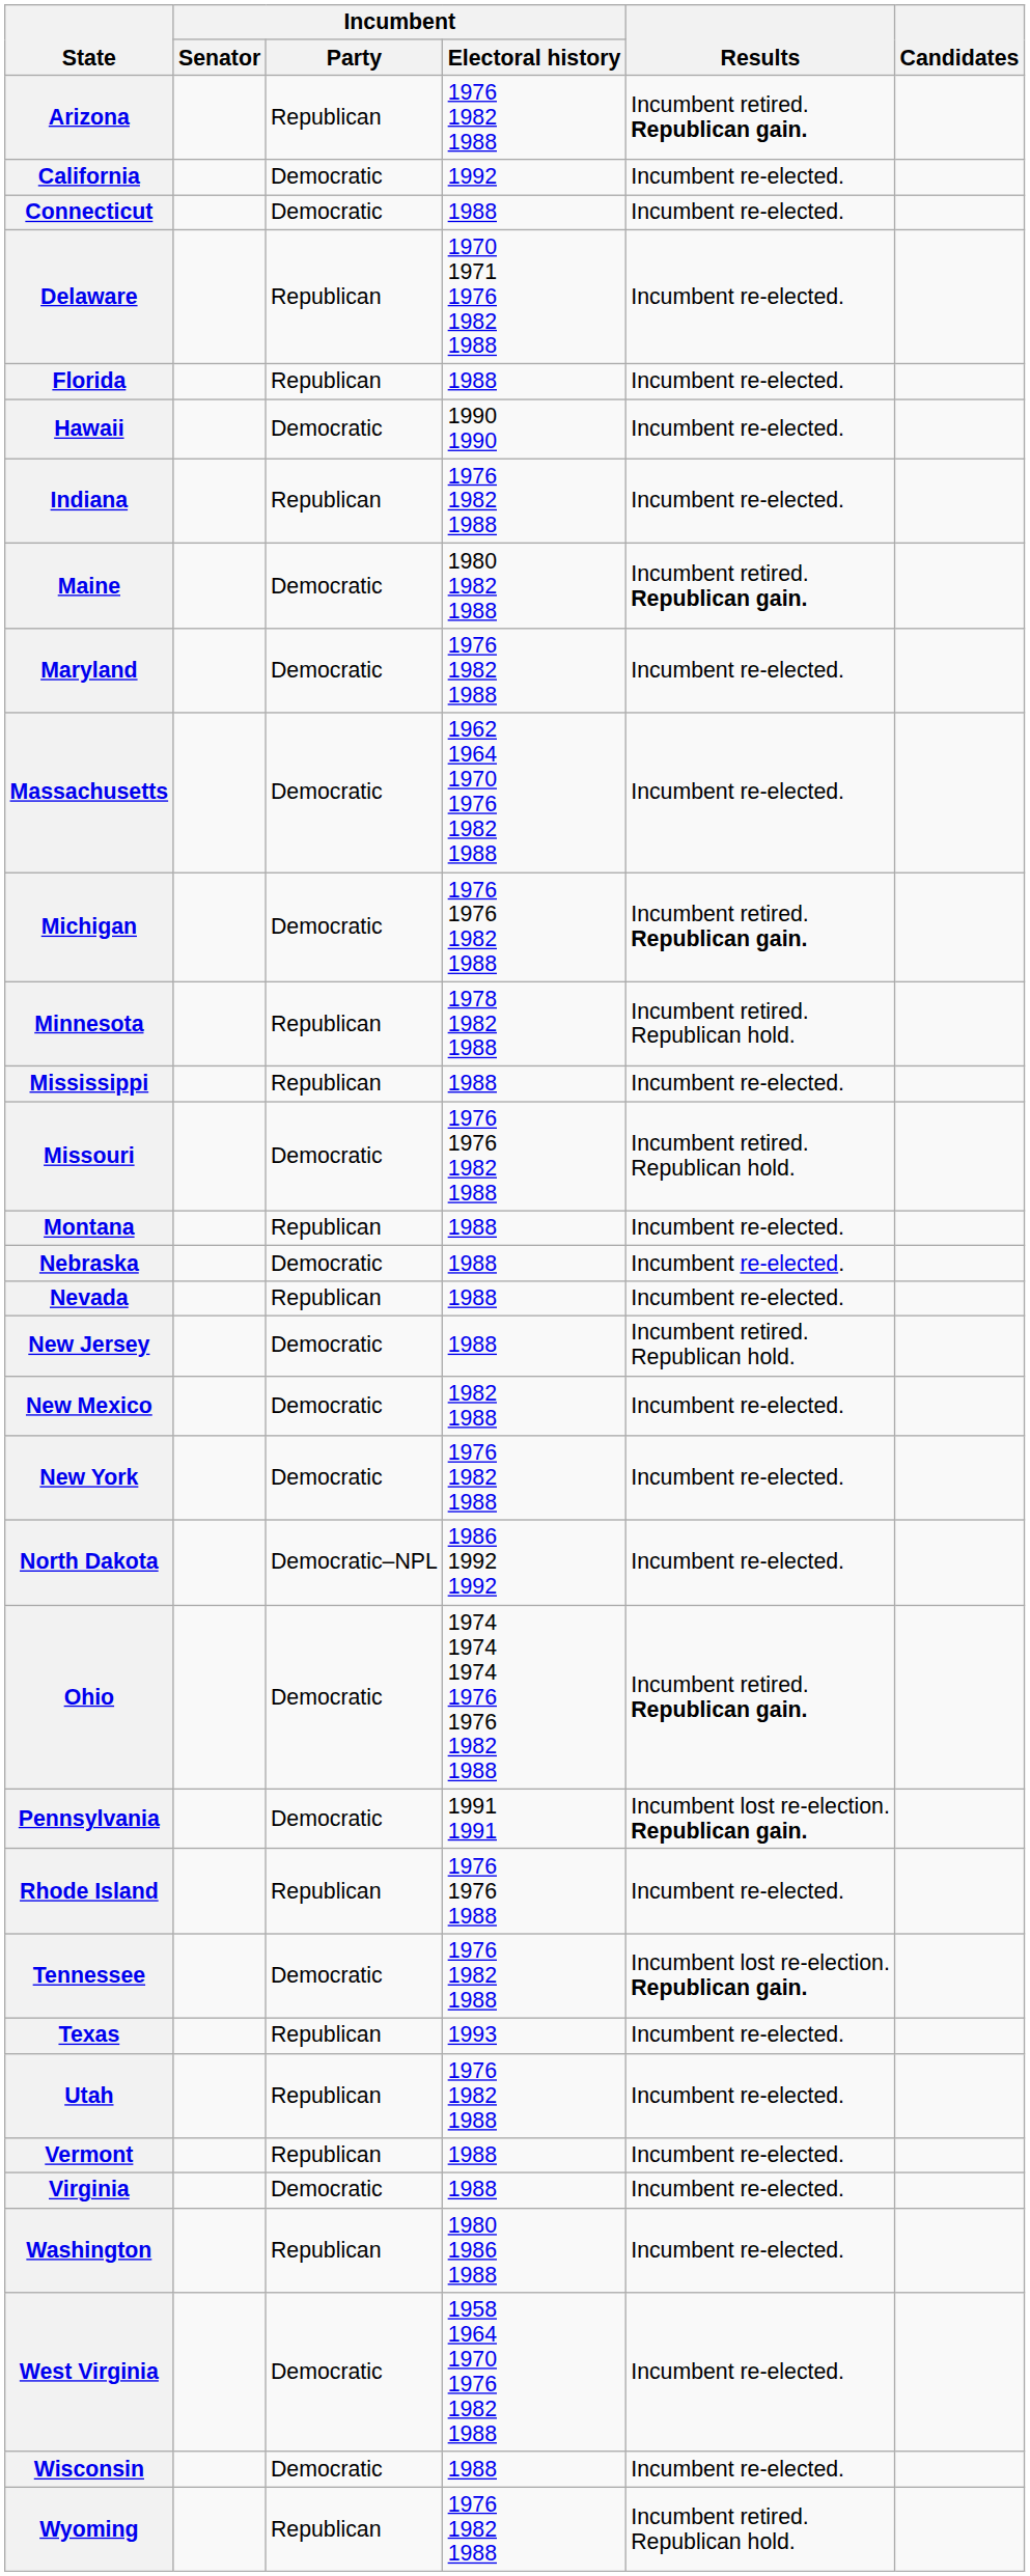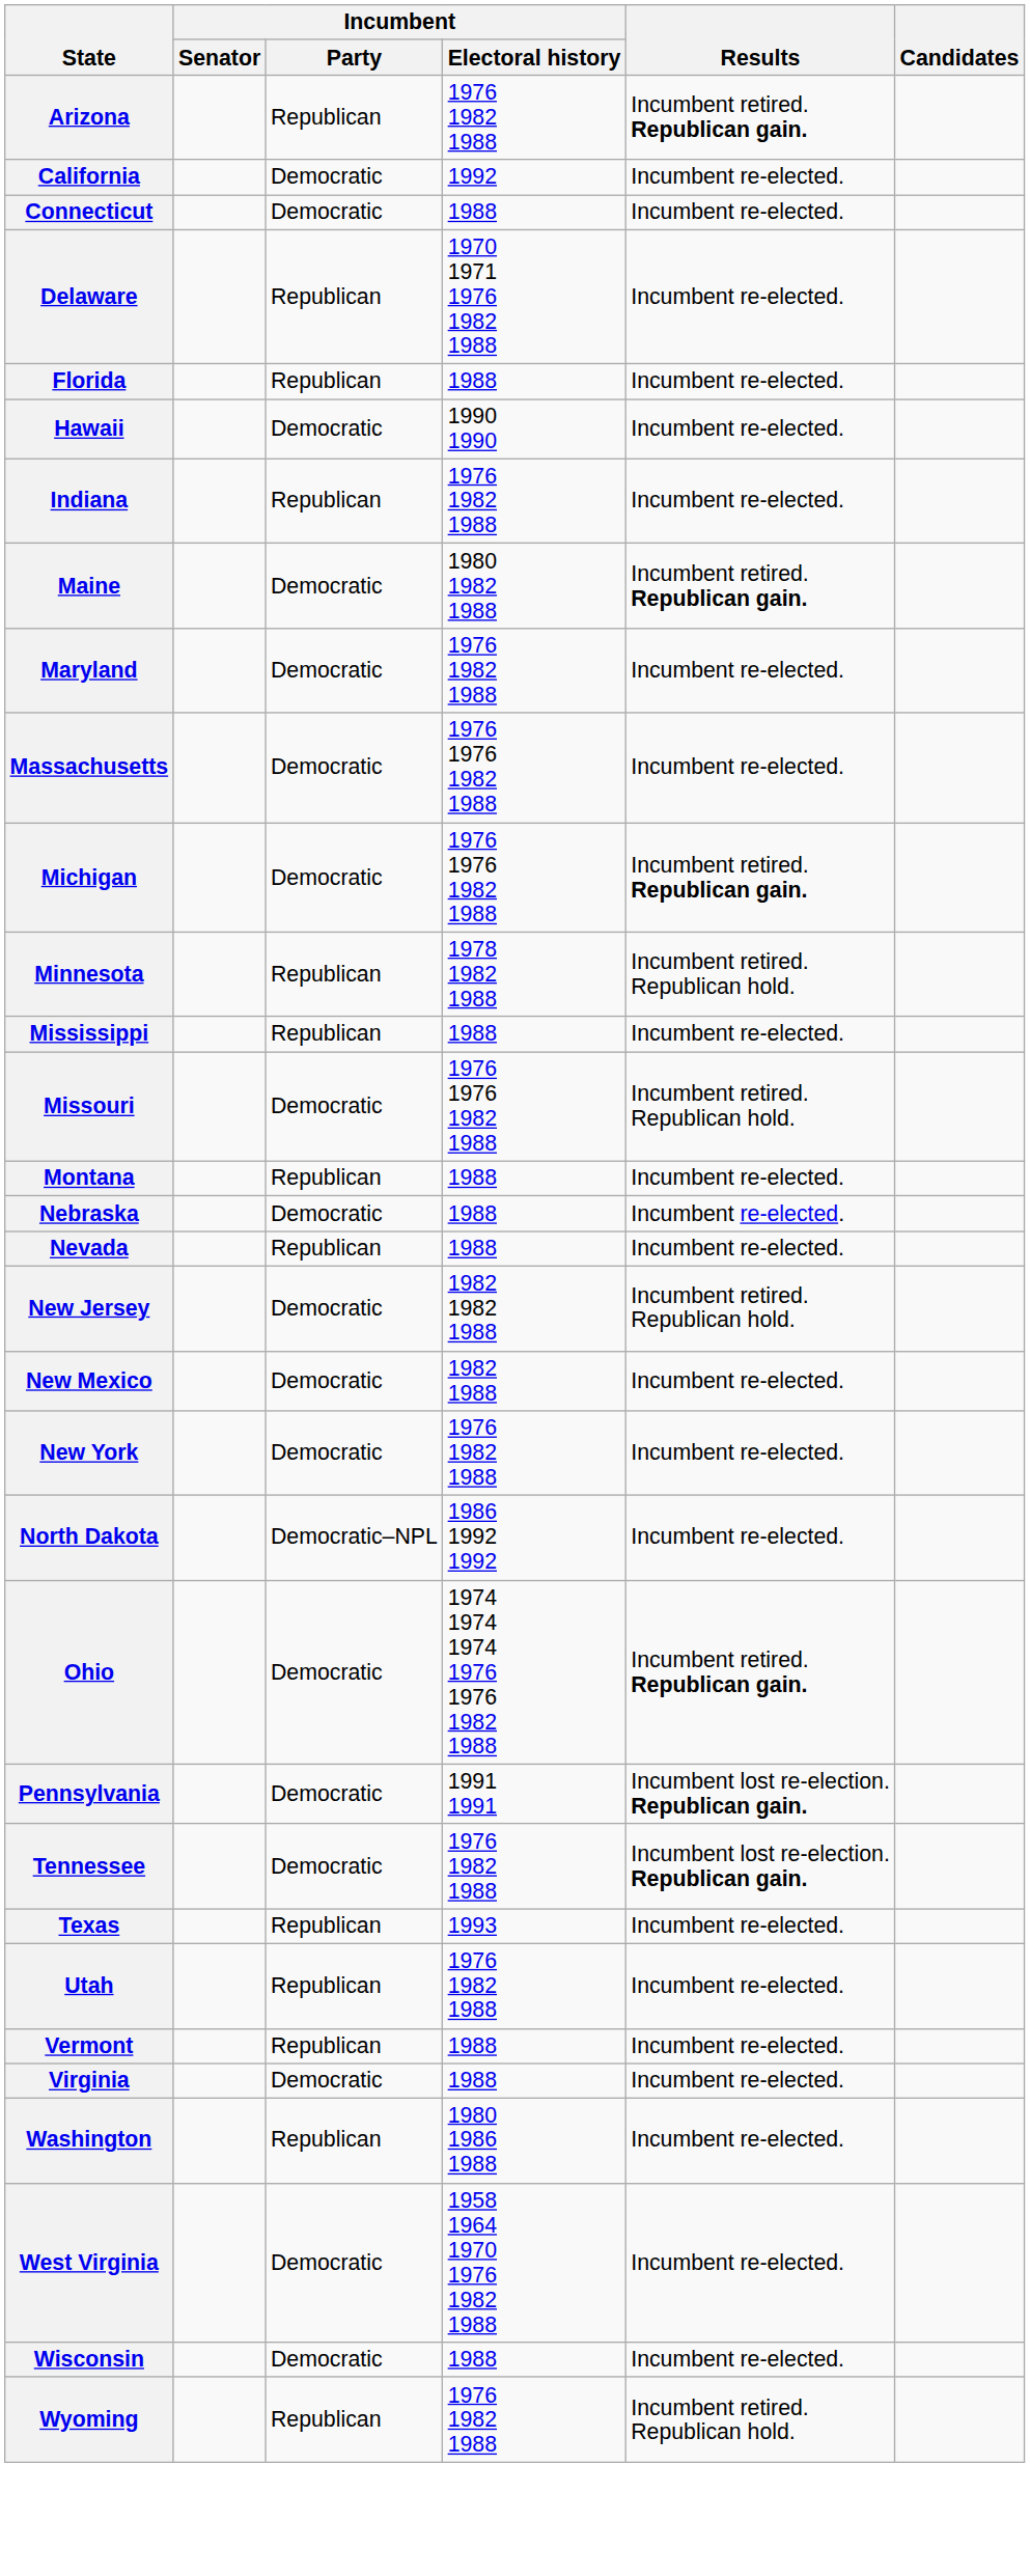 <table class="wikitable sortable">
 <tr valign=bottom>
 <th rowspan=2>State</th>
 <th colspan=3>Incumbent</th>
 <th rowspan=2>Results</th>
 <th rowspan=2>Candidates</th>
 </tr>
 <tr>
 <th>Senator</th>
 <th>Party</th>
 <th>Electoral history</th>
 </tr>
 <tr>
 <th><a href='#'>Arizona</a></th>
 <td></td>
 <td>Republican</td>
 <td data-sort-value=1976><a href='#'>1976</a><br><a href='#'>1982</a><br><a href='#'>1988</a></td>
 <td>Incumbent retired.<br><strong>Republican gain.</strong></td>
 <td nowrap></td>
 </tr>
 <tr>
 <th><a href='#'>California</a></th>
 <td></td>
 <td>Democratic</td>
 <td data-sort-value=1992><a href='#'>1992 </a></td>
 <td>Incumbent re-elected.</td>
 <td nowrap></td>
 </tr>
 <tr>
 <th><a href='#'>Connecticut</a></th>
 <td></td>
 <td>Democratic</td>
 <td data-sort-value=1988><a href='#'>1988</a></td>
 <td>Incumbent re-elected.</td>
 <td nowrap></td>
 </tr>
 <tr>
 <th><a href='#'>Delaware</a></th>
 <td></td>
 <td>Republican</td>
 <td data-sort-value=1970><a href='#'>1970</a><br>1971 <br><a href='#'>1976</a><br><a href='#'>1982</a><br><a href='#'>1988</a></td>
 <td>Incumbent re-elected.</td>
 <td nowrap></td>
 </tr>
 <tr>
 <th><a href='#'>Florida</a></th>
 <td></td>
 <td>Republican</td>
 <td data-sort-value=1988><a href='#'>1988</a></td>
 <td>Incumbent re-elected.</td>
 <td nowrap></td>
 </tr>
 <tr>
 <th><a href='#'>Hawaii</a></th>
 <td></td>
 <td>Democratic</td>
 <td data-sort-value=1990>1990 <br><a href='#'>1990 </a></td>
 <td>Incumbent re-elected.</td>
 <td nowrap></td>
 </tr>
 <tr>
 <th><a href='#'>Indiana</a></th>
 <td></td>
 <td>Republican</td>
 <td data-sort-value=1976><a href='#'>1976</a><br><a href='#'>1982</a><br><a href='#'>1988</a></td>
 <td>Incumbent re-elected.</td>
 <td nowrap></td>
 </tr>
 <tr>
 <th><a href='#'>Maine</a></th>
 <td></td>
 <td>Democratic</td>
 <td data-sort-value=1980>1980 <br><a href='#'>1982</a><br><a href='#'>1988</a></td>
 <td>Incumbent retired.<br><strong>Republican gain.</strong></td>
 <td nowrap></td>
 </tr>
 <tr>
 <th><a href='#'>Maryland</a></th>
 <td></td>
 <td>Democratic</td>
 <td data-sort-value=1976><a href='#'>1976</a><br><a href='#'>1982</a><br><a href='#'>1988</a></td>
 <td>Incumbent re-elected.</td>
 <td nowrap></td>
 </tr>
 <tr>
 <th><a href='#'>Massachusetts</a></th>
 <td></td>
 <td>Democratic</td>
-<td data-sort-value=1962><a href='#'>1962 </a><br><a href='#'>1964</a><br><a href='#'>1970</a><br><a href='#'>1976</a><br><a href='#'>1982</a><br><a href='#'>1988</a></td>
+<td data-sort-value=1976><a href='#'>1976</a><br>1976 <br><a href='#'>1982</a><br><a href='#'>1988</a></td>
 <td>Incumbent re-elected.</td>
 <td nowrap></td>
 </tr>
 <tr>
 <th><a href='#'>Michigan</a></th>
 <td></td>
 <td>Democratic</td>
 <td data-sort-value=1976><a href='#'>1976</a><br>1976 <br><a href='#'>1982</a><br><a href='#'>1988</a></td>
 <td>Incumbent retired.<br><strong>Republican gain.</strong></td>
 <td nowrap></td>
 </tr>
 <tr>
 <th><a href='#'>Minnesota</a></th>
 <td></td>
 <td>Republican</td>
 <td data-sort-value=1978><a href='#'>1978 </a><br><a href='#'>1982</a><br><a href='#'>1988</a></td>
 <td>Incumbent retired.<br>Republican hold.</td>
 <td nowrap></td>
 </tr>
 <tr>
 <th><a href='#'>Mississippi</a></th>
 <td></td>
 <td>Republican</td>
 <td data-sort-value=1988><a href='#'>1988</a></td>
 <td>Incumbent re-elected.</td>
 <td nowrap></td>
 </tr>
 <tr>
 <th><a href='#'>Missouri</a></th>
 <td></td>
 <td>Democratic</td>
 <td data-sort-value=1976><a href='#'>1976</a><br>1976 <br><a href='#'>1982</a><br><a href='#'>1988</a></td>
 <td>Incumbent retired.<br>Republican hold.</td>
 <td nowrap></td>
 </tr>
 <tr>
 <th><a href='#'>Montana</a></th>
 <td></td>
 <td>Republican</td>
 <td data-sort-value=1988><a href='#'>1988</a></td>
 <td>Incumbent re-elected.</td>
 <td nowrap></td>
 </tr>
 <tr>
 <th><a href='#'>Nebraska</a></th>
 <td></td>
 <td>Democratic</td>
 <td data-sort-value=1988><a href='#'>1988</a></td>
 <td>Incumbent <a href='#'>re-elected</a>.</td>
 <td nowrap></td>
 </tr>
 <tr>
 <th><a href='#'>Nevada</a></th>
 <td></td>
 <td>Republican</td>
 <td data-sort-value=1988><a href='#'>1988</a></td>
 <td>Incumbent re-elected.</td>
 <td nowrap></td>
 </tr>
 <tr>
 <th><a href='#'>New Jersey</a></th>
 <td></td>
 <td>Democratic</td>
-<td data-sort-value=1988><a href='#'>1988</a></td>
+<td data-sort-value=1982><a href='#'>1982</a><br>1982 <br><a href='#'>1988</a></td>
 <td>Incumbent retired.<br>Republican hold.</td>
 <td nowrap></td>
 </tr>
 <tr>
 <th><a href='#'>New Mexico</a></th>
 <td></td>
 <td>Democratic</td>
 <td data-sort-value=1982><a href='#'>1982</a><br><a href='#'>1988</a></td>
 <td>Incumbent re-elected.</td>
 <td nowrap></td>
 </tr>
 <tr>
 <th><a href='#'>New York</a></th>
 <td></td>
 <td>Democratic</td>
 <td data-sort-value=1976><a href='#'>1976</a><br><a href='#'>1982</a><br><a href='#'>1988</a></td>
 <td>Incumbent re-elected.</td>
 <td nowrap></td>
 </tr>
 <tr>
 <th><a href='#'>North Dakota</a></th>
 <td></td>
 <td>Democratic–NPL</td>
 <td data-sort-value=1992><a href='#'>1986</a><br>1992 <br><a href='#'>1992 </a></td>
 <td>Incumbent re-elected.</td>
 <td nowrap></td>
 </tr>
 <tr>
 <th><a href='#'>Ohio</a></th>
 <td></td>
 <td>Democratic</td>
 <td data-sort-value=1974>1974 <br>1974 <br>1974 <br><a href='#'>1976</a><br>1976 <br><a href='#'>1982</a><br><a href='#'>1988</a></td>
 <td>Incumbent retired.<br><strong>Republican gain.</strong></td>
 <td nowrap></td>
 </tr>
 <tr>
 <th><a href='#'>Pennsylvania</a></th>
 <td></td>
 <td>Democratic</td>
 <td data-sort-value=1991>1991 <br><a href='#'>1991 </a></td>
 <td>Incumbent lost re-election.<br><strong>Republican gain.</strong></td>
-<td nowrap></td>
-</tr>
-<tr>
-<th><a href='#'>Rhode Island</a></th>
-<td></td>
-<td>Republican</td>
-<td data-sort-value=1976><a href='#'>1976</a><br>1976 <br><a href='#'>1988</a></td>
-<td>Incumbent re-elected.</td>
 <td nowrap></td>
 </tr>
 <tr>
 <th><a href='#'>Tennessee</a></th>
 <td></td>
 <td>Democratic</td>
 <td data-sort-value=1976><a href='#'>1976</a><br><a href='#'>1982</a><br><a href='#'>1988</a></td>
 <td>Incumbent lost re-election.<br><strong>Republican gain.</strong></td>
 <td nowrap></td>
 </tr>
 <tr>
 <th><a href='#'>Texas</a></th>
 <td></td>
 <td>Republican</td>
 <td data-sort-value=1993><a href='#'>1993 </a></td>
 <td>Incumbent re-elected.</td>
 <td nowrap></td>
 </tr>
 <tr>
 <th><a href='#'>Utah</a></th>
 <td></td>
 <td>Republican</td>
 <td data-sort-value=1976><a href='#'>1976</a><br><a href='#'>1982</a><br><a href='#'>1988</a></td>
 <td>Incumbent re-elected.</td>
 <td nowrap></td>
 </tr>
 <tr>
 <th><a href='#'>Vermont</a></th>
 <td></td>
 <td>Republican</td>
 <td data-sort-value=1988><a href='#'>1988</a></td>
 <td>Incumbent re-elected.</td>
 <td nowrap></td>
 </tr>
 <tr>
 <th><a href='#'>Virginia</a></th>
 <td></td>
 <td>Democratic</td>
 <td data-sort-value=1988><a href='#'>1988</a></td>
 <td>Incumbent re-elected.</td>
 <td nowrap></td>
 </tr>
 <tr>
 <th><a href='#'>Washington</a></th>
 <td></td>
 <td>Republican</td>
 <td data-sort-value=1980><a href='#'>1980</a><br><a href='#'>1986 </a><br><a href='#'>1988</a></td>
 <td>Incumbent re-elected.</td>
 <td nowrap></td>
 </tr>
 <tr>
 <th><a href='#'>West Virginia</a></th>
 <td></td>
 <td>Democratic</td>
 <td data-sort-value=1958><a href='#'>1958</a><br><a href='#'>1964</a><br><a href='#'>1970</a><br><a href='#'>1976</a><br><a href='#'>1982</a><br><a href='#'>1988</a></td>
 <td>Incumbent re-elected.</td>
 <td nowrap></td>
 </tr>
 <tr>
 <th><a href='#'>Wisconsin</a></th>
 <td></td>
 <td>Democratic</td>
 <td data-sort-value=1988><a href='#'>1988</a></td>
 <td>Incumbent re-elected.</td>
 <td nowrap></td>
 </tr>
 <tr>
 <th><a href='#'>Wyoming</a></th>
 <td></td>
 <td>Republican</td>
 <td data-sort-value=1976><a href='#'>1976</a><br><a href='#'>1982</a><br><a href='#'>1988</a></td>
 <td>Incumbent retired.<br>Republican hold.</td>
 <td nowrap></td>
 </tr>
 </table>
